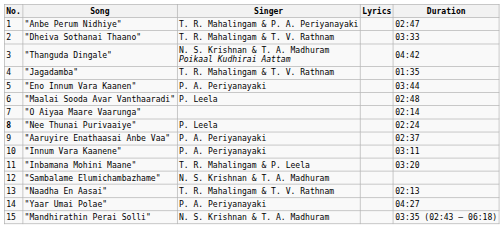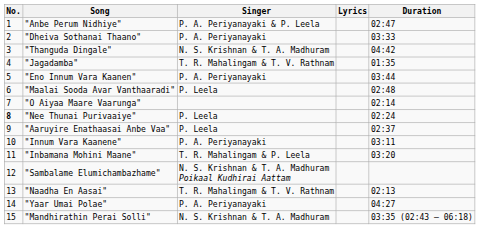 <table class="wikitable">
 <tr>
 <th>No.</th>
 <th>Song</th>
 <th>Singer</th>
 <th>Lyrics</th>
 <th>Duration</th>
 </tr>
 <tr>
 <td>1</td>
 <td>"Anbe Perum Nidhiye"</td>
-<td>T. R. Mahalingam & P. A. Periyanayaki</td>
+<td>P. A. Periyanayaki & P. Leela</td>
 <td></td>
 <td>02:47</td>
 </tr>
 <tr>
 <td>2</td>
 <td>"Dheiva Sothanai Thaano"</td>
-<td>T. R. Mahalingam & T. V. Rathnam</td>
+<td>P. A. Periyanayaki</td>
 <td></td>
 <td>03:33</td>
 </tr>
 <tr>
 <td>3</td>
 <td>"Thanguda Dingale"</td>
-<td>N. S. Krishnan & T. A. Madhuram<br><em>Poikaal Kudhirai Aattam</em></td>
+<td>N. S. Krishnan & T. A. Madhuram</td>
 <td></td>
 <td>04:42</td>
 </tr>
 <tr>
 <td>4</td>
 <td>"Jagadamba"</td>
 <td>T. R. Mahalingam & T. V. Rathnam</td>
 <td></td>
 <td>01:35</td>
 </tr>
 <tr>
 <td>5</td>
 <td>"Eno Innum Vara Kaanen"</td>
 <td>P. A. Periyanayaki</td>
 <td></td>
 <td>03:44</td>
 </tr>
 <tr>
 <td>6</td>
 <td>"Maalai Sooda Avar Vanthaaradi"</td>
 <td>P. Leela</td>
 <td></td>
 <td>02:48</td>
 </tr>
 <tr>
 <td>7</td>
 <td>"O Aiyaa Maare Vaarunga"</td>
 <td></td>
 <td></td>
 <td>02:14</td>
 </tr>
 <tr>
 <td><strong>8</strong></td>
 <td>"Nee Thunai Purivaaiye"</td>
 <td>P. Leela</td>
 <td></td>
 <td>02:24</td>
 </tr>
 <tr>
 <td>9</td>
 <td>"Aaruyire Enathaasai Anbe Vaa"</td>
-<td>P. A. Periyanayaki</td>
+<td>P. Leela</td>
 <td></td>
 <td>02:37</td>
 </tr>
 <tr>
 <td>10</td>
 <td>"Innum Vara Kaanene"</td>
 <td>P. A. Periyanayaki</td>
 <td></td>
 <td>03:11</td>
 </tr>
 <tr>
 <td>11</td>
 <td>"Inbamana Mohini Maane"</td>
 <td>T. R. Mahalingam & P. Leela</td>
 <td></td>
 <td>03:20</td>
 </tr>
 <tr>
 <td>12</td>
 <td>"Sambalame Elumichambazhame"</td>
-<td>N. S. Krishnan & T. A. Madhuram</td>
+<td>N. S. Krishnan & T. A. Madhuram<br><em>Poikaal Kudhirai Aattam</em></td>
 <td></td>
 <td></td>
 </tr>
 <tr>
 <td>13</td>
 <td>"Naadha En Aasai"</td>
 <td>T. R. Mahalingam & T. V. Rathnam</td>
 <td></td>
 <td>02:13</td>
 </tr>
 <tr>
 <td>14</td>
 <td>"Yaar Umai Polae"</td>
 <td>P. A. Periyanayaki</td>
 <td></td>
 <td>04:27</td>
 </tr>
 <tr>
 <td>15</td>
 <td>"Mandhirathin Perai Solli"</td>
 <td>N. S. Krishnan & T. A. Madhuram</td>
 <td></td>
 <td>03:35 (02:43 – 06:18)</td>
 </tr>
 </table>
